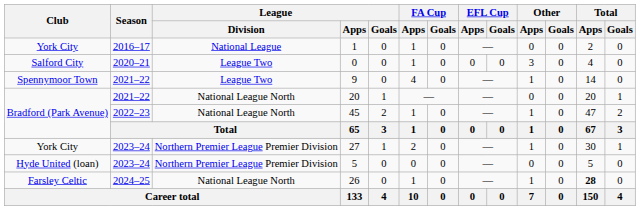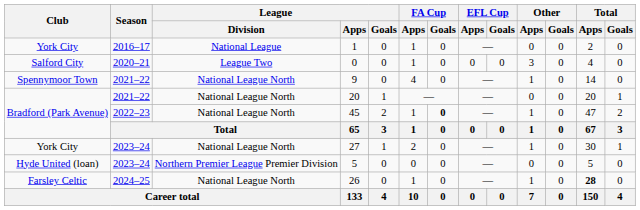 <table class=wikitable style=text-align:center>
 <tr>
 <th rowspan=2>Club</th>
 <th rowspan=2>Season</th>
 <th colspan=3>League</th>
 <th colspan=2><a href='#'>FA Cup</a></th>
 <th colspan=2><a href='#'>EFL Cup</a></th>
 <th colspan=2>Other</th>
 <th colspan=2>Total</th>
 </tr>
 <tr>
 <th>Division</th>
 <th>Apps</th>
 <th>Goals</th>
 <th>Apps</th>
 <th>Goals</th>
 <th>Apps</th>
 <th>Goals</th>
 <th>Apps</th>
 <th>Goals</th>
 <th>Apps</th>
 <th>Goals</th>
 </tr>
 <tr>
 <td><a href='#'>York City</a></td>
 <td><a href='#'>2016–17</a></td>
 <td><a href='#'>National League</a></td>
 <td>1</td>
 <td>0</td>
 <td>1</td>
 <td>0</td>
 <td colspan=2>—</td>
 <td>0</td>
 <td>0</td>
 <td>2</td>
 <td>0</td>
 </tr>
 <tr>
 <td><a href='#'>Salford City</a></td>
 <td><a href='#'>2020–21</a></td>
 <td><a href='#'>League Two</a></td>
 <td>0</td>
 <td>0</td>
 <td>1</td>
 <td>0</td>
 <td>0</td>
 <td>0</td>
 <td>3</td>
 <td>0</td>
 <td>4</td>
 <td>0</td>
 </tr>
 <tr>
 <td><a href='#'>Spennymoor Town</a></td>
 <td><a href='#'>2021–22</a></td>
-<td><a href='#'>League Two</a></td>
+<td><a href='#'>National League North</a></td>
 <td>9</td>
 <td>0</td>
 <td>4</td>
 <td>0</td>
 <td colspan="2">—</td>
 <td>1</td>
 <td>0</td>
 <td>14</td>
 <td>0</td>
 </tr>
 <tr>
 <td rowspan="3"><a href='#'>Bradford (Park Avenue)</a></td>
 <td><a href='#'>2021–22</a></td>
 <td>National League North</td>
 <td>20</td>
 <td>1</td>
 <td colspan="2">—</td>
 <td colspan="2">—</td>
 <td>0</td>
 <td>0</td>
 <td>20</td>
 <td>1</td>
 </tr>
 <tr>
 <td><a href='#'>2022–23</a></td>
 <td>National League North</td>
 <td>45</td>
 <td>2</td>
 <td>1</td>
-<td>0</td>
+<td><strong>0</strong></td>
 <td colspan="2">—</td>
 <td>1</td>
 <td>0</td>
 <td>47</td>
 <td>2</td>
 </tr>
 <tr>
 <th colspan="2">Total</th>
 <th>65</th>
 <th>3</th>
 <th>1</th>
 <th>0</th>
 <th>0</th>
 <th>0</th>
 <th>1</th>
 <th>0</th>
 <th>67</th>
 <th>3</th>
 </tr>
 <tr>
 <td>York City</td>
 <td><a href='#'>2023–24</a></td>
-<td><a href='#'>Northern Premier League</a> Premier Division</td>
+<td>National League North</td>
 <td>27</td>
 <td>1</td>
 <td>2</td>
 <td>0</td>
 <td colspan="2">—</td>
 <td>1</td>
 <td>0</td>
 <td>30</td>
 <td>1</td>
 </tr>
 <tr>
 <td><a href='#'>Hyde United</a> (loan)</td>
 <td><a href='#'>2023–24</a></td>
 <td><a href='#'>Northern Premier League</a> Premier Division</td>
 <td>5</td>
 <td>0</td>
 <td>0</td>
 <td>0</td>
 <td colspan="2">—</td>
 <td>0</td>
 <td>0</td>
 <td>5</td>
 <td>0</td>
 </tr>
 <tr>
 <td><a href='#'>Farsley Celtic</a></td>
 <td><a href='#'>2024–25</a></td>
 <td>National League North</td>
 <td>26</td>
 <td>0</td>
 <td>1</td>
 <td>0</td>
 <td colspan="2">—</td>
 <td>1</td>
 <td>0</td>
 <td><strong>28</strong></td>
 <td>0</td>
 </tr>
 <tr>
 <th colspan=3>Career total</th>
 <th>133</th>
 <th>4</th>
 <th>10</th>
 <th>0</th>
 <th>0</th>
 <th>0</th>
 <th>7</th>
 <th>0</th>
 <th>150</th>
 <th>4</th>
 </tr>
 </table>
